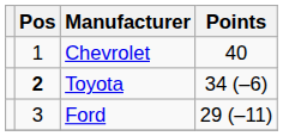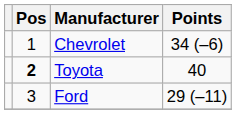 <table class="wikitable" style="font-size: 95%;">
 <tr>
 <th></th>
 <th>Pos</th>
 <th>Manufacturer</th>
 <th>Points</th>
 </tr>
 <tr>
 <td align="left"></td>
 <td style="text-align:center;">1</td>
 <td><a href='#'>Chevrolet</a></td>
-<td style="text-align:center;">40</td>
+<td style="text-align:center;">34 (–6)</td>
 </tr>
 <tr>
 <td align="left"></td>
 <td style="text-align:center;"><strong>2</strong></td>
 <td><a href='#'>Toyota</a></td>
-<td style="text-align:center;">34 (–6)</td>
+<td style="text-align:center;">40</td>
 </tr>
 <tr>
 <td align="left"></td>
 <td style="text-align:center;">3</td>
 <td><a href='#'>Ford</a></td>
 <td style="text-align:center;">29 (–11)</td>
 </tr>
 <tr class="sortbottom">
 </tr>
 </table>
